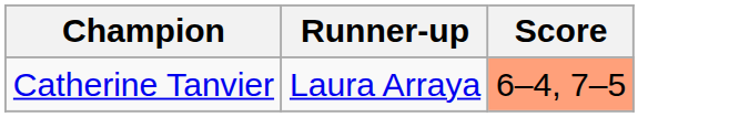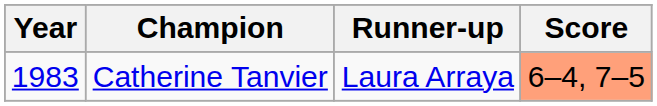 <table class="wikitable">
 <tr>
+<th>Year</th>
 <th>Champion</th>
 <th>Runner-up</th>
 <th>Score</th>
 </tr>
 <tr>
+<td><a href='#'>1983</a></td>
 <td> <a href='#'>Catherine Tanvier</a></td>
 <td> <a href='#'>Laura Arraya</a></td>
 <td style="background: lightsalmon;">6–4, 7–5</td>
 </tr>
 </table>
